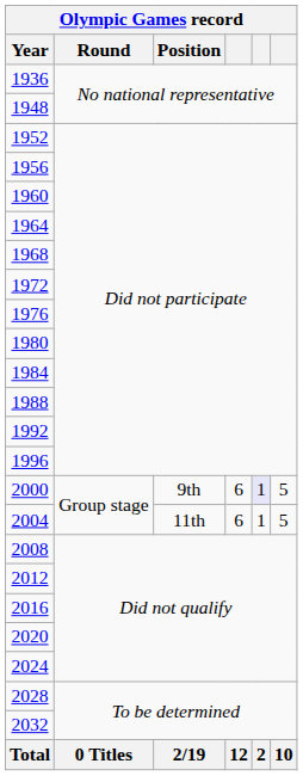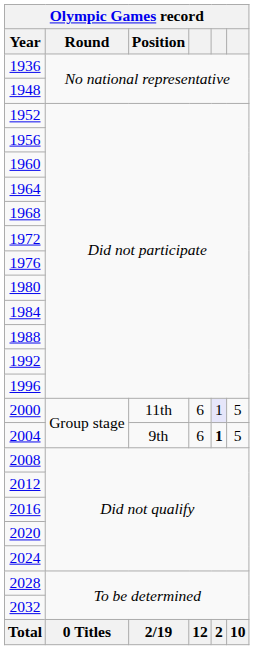 <table class="wikitable" style="text-align: center;">
 <tr>
 <th colspan=10><a href='#'>Olympic Games</a> record</th>
 </tr>
 <tr>
 <th>Year</th>
 <th>Round</th>
 <th>Position</th>
 <th></th>
 <th></th>
 <th></th>
 </tr>
 <tr>
 <td> <a href='#'>1936</a></td>
 <td colspan=6 rowspan=2><em>No national representative</em></td>
 </tr>
 <tr>
 <td> <a href='#'>1948</a></td>
 </tr>
 <tr>
 <td> <a href='#'>1952</a></td>
 <td colspan=6 rowspan=12><em>Did not participate</em></td>
 </tr>
 <tr>
 <td> <a href='#'>1956</a></td>
 </tr>
 <tr>
 <td> <a href='#'>1960</a></td>
 </tr>
 <tr>
 <td> <a href='#'>1964</a></td>
 </tr>
 <tr>
 <td> <a href='#'>1968</a></td>
 </tr>
 <tr>
 <td> <a href='#'>1972</a></td>
 </tr>
 <tr>
 <td> <a href='#'>1976</a></td>
 </tr>
 <tr>
 <td> <a href='#'>1980</a></td>
 </tr>
 <tr>
 <td> <a href='#'>1984</a></td>
 </tr>
 <tr>
 <td> <a href='#'>1988</a></td>
 </tr>
 <tr>
 <td> <a href='#'>1992</a></td>
 </tr>
 <tr>
 <td> <a href='#'>1996</a></td>
 </tr>
 <tr>
 <td> <a href='#'>2000</a></td>
 <td rowspan=2>Group stage</td>
-<td>9th</td>
+<td>11th</td>
 <td>6</td>
 <td style="background: lavender;">1</td>
 <td>5</td>
 </tr>
 <tr>
 <td> <a href='#'>2004</a></td>
-<td>11th</td>
+<td>9th</td>
 <td>6</td>
-<td>1</td>
+<td><strong>1</strong></td>
 <td>5</td>
 </tr>
 <tr>
 <td> <a href='#'>2008</a></td>
 <td colspan=6 rowspan=5><em>Did not qualify</em></td>
 </tr>
 <tr>
 <td> <a href='#'>2012</a></td>
 </tr>
 <tr>
 <td> <a href='#'>2016</a></td>
 </tr>
 <tr>
 <td> <a href='#'>2020</a></td>
 </tr>
 <tr>
 <td> <a href='#'>2024</a></td>
 </tr>
 <tr>
 <td> <a href='#'>2028</a></td>
 <td colspan=6 rowspan=2><em>To be determined</em></td>
 </tr>
 <tr>
 <td> <a href='#'>2032</a></td>
 </tr>
 <tr>
 <th>Total</th>
 <th>0 Titles</th>
 <th>2/19</th>
 <th>12</th>
 <th>2</th>
 <th>10</th>
 </tr>
 </table>
